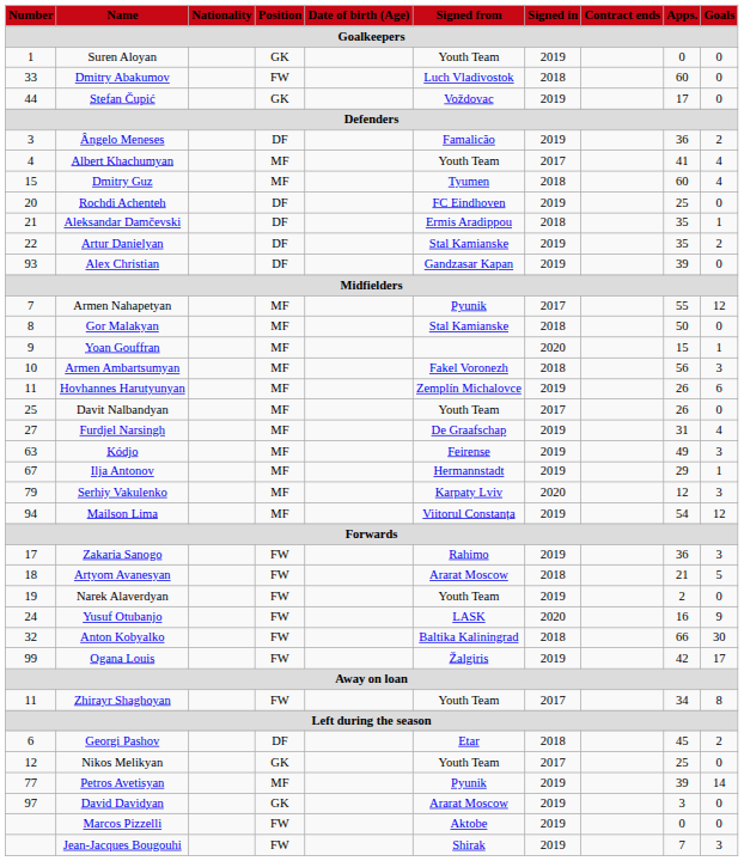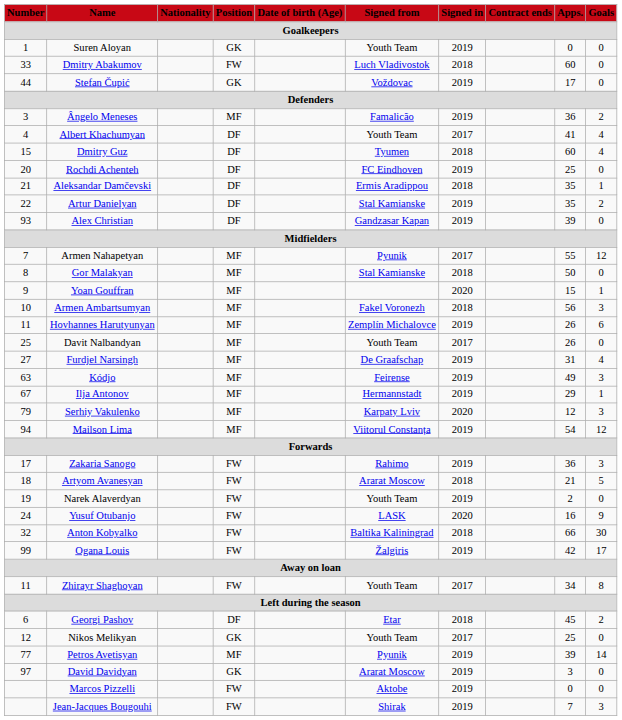 <table class="wikitable"  style="text-align:center; font-size:90%; width:95%;">
 <tr>
 <th style="background:#C80815; color:black; text-align:center;">Number</th>
 <th style="background:#C80815; color:black; text-align:center;">Name</th>
 <th style="background:#C80815; color:black; text-align:center;">Nationality</th>
 <th style="background:#C80815; color:black; text-align:center;">Position</th>
 <th style="background:#C80815; color:black; text-align:center;">Date of birth (Age)</th>
 <th style="background:#C80815; color:black; text-align:center;">Signed from</th>
 <th style="background:#C80815; color:black; text-align:center;">Signed in</th>
 <th style="background:#C80815; color:black; text-align:center;">Contract ends</th>
 <th style="background:#C80815; color:black; text-align:center;">Apps.</th>
 <th style="background:#C80815; color:black; text-align:center;">Goals</th>
 </tr>
 <tr>
 <th colspan="11"  style="background:#dcdcdc; text-align:center;">Goalkeepers</th>
 </tr>
 <tr>
 <td>1</td>
 <td>Suren Aloyan</td>
 <td></td>
 <td>GK</td>
 <td></td>
 <td>Youth Team</td>
 <td>2019</td>
 <td></td>
 <td>0</td>
 <td>0</td>
 </tr>
 <tr>
 <td>33</td>
 <td><a href='#'>Dmitry Abakumov</a></td>
 <td></td>
 <td>FW</td>
 <td></td>
 <td><a href='#'>Luch Vladivostok</a></td>
 <td>2018</td>
 <td></td>
 <td>60</td>
 <td>0</td>
 </tr>
 <tr>
 <td>44</td>
 <td><a href='#'>Stefan Čupić</a></td>
 <td></td>
 <td>GK</td>
 <td></td>
 <td><a href='#'>Voždovac</a></td>
 <td>2019</td>
 <td></td>
 <td>17</td>
 <td>0</td>
 </tr>
 <tr>
 <th colspan="11"  style="background:#dcdcdc; text-align:center;">Defenders</th>
 </tr>
 <tr>
 <td>3</td>
 <td><a href='#'>Ângelo Meneses</a></td>
 <td></td>
-<td>DF</td>
+<td>MF</td>
 <td></td>
 <td><a href='#'>Famalicão</a></td>
 <td>2019</td>
 <td></td>
 <td>36</td>
 <td>2</td>
 </tr>
 <tr>
 <td>4</td>
 <td><a href='#'>Albert Khachumyan</a></td>
 <td></td>
-<td>MF</td>
+<td>DF</td>
 <td></td>
 <td>Youth Team</td>
 <td>2017</td>
 <td></td>
 <td>41</td>
 <td>4</td>
 </tr>
 <tr>
 <td>15</td>
 <td><a href='#'>Dmitry Guz</a></td>
 <td></td>
-<td>MF</td>
+<td>DF</td>
 <td></td>
 <td><a href='#'>Tyumen</a></td>
 <td>2018</td>
 <td></td>
 <td>60</td>
 <td>4</td>
 </tr>
 <tr>
 <td>20</td>
 <td><a href='#'>Rochdi Achenteh</a></td>
 <td></td>
 <td>DF</td>
 <td></td>
 <td><a href='#'>FC Eindhoven</a></td>
 <td>2019</td>
 <td></td>
 <td>25</td>
 <td>0</td>
 </tr>
 <tr>
 <td>21</td>
 <td><a href='#'>Aleksandar Damčevski</a></td>
 <td></td>
 <td>DF</td>
 <td></td>
 <td><a href='#'>Ermis Aradippou</a></td>
 <td>2018</td>
 <td></td>
 <td>35</td>
 <td>1</td>
 </tr>
 <tr>
 <td>22</td>
 <td><a href='#'>Artur Danielyan</a></td>
 <td></td>
 <td>DF</td>
 <td></td>
 <td><a href='#'>Stal Kamianske</a></td>
 <td>2019</td>
 <td></td>
 <td>35</td>
 <td>2</td>
 </tr>
 <tr>
 <td>93</td>
 <td><a href='#'>Alex Christian</a></td>
 <td></td>
 <td>DF</td>
 <td></td>
 <td><a href='#'>Gandzasar Kapan</a></td>
 <td>2019</td>
 <td></td>
 <td>39</td>
 <td>0</td>
 </tr>
 <tr>
 <th colspan="11"  style="background:#dcdcdc; text-align:center;">Midfielders</th>
 </tr>
 <tr>
 <td>7</td>
 <td>Armen Nahapetyan</td>
 <td></td>
 <td>MF</td>
 <td></td>
 <td><a href='#'>Pyunik</a></td>
 <td>2017</td>
 <td></td>
 <td>55</td>
 <td>12</td>
 </tr>
 <tr>
 <td>8</td>
 <td><a href='#'>Gor Malakyan</a></td>
 <td></td>
 <td>MF</td>
 <td></td>
 <td><a href='#'>Stal Kamianske</a></td>
 <td>2018</td>
 <td></td>
 <td>50</td>
 <td>0</td>
 </tr>
 <tr>
 <td>9</td>
 <td><a href='#'>Yoan Gouffran</a></td>
 <td></td>
 <td>MF</td>
 <td></td>
 <td></td>
 <td>2020</td>
 <td></td>
 <td>15</td>
 <td>1</td>
 </tr>
 <tr>
 <td>10</td>
 <td><a href='#'>Armen Ambartsumyan</a></td>
 <td></td>
 <td>MF</td>
 <td></td>
 <td><a href='#'>Fakel Voronezh</a></td>
 <td>2018</td>
 <td></td>
 <td>56</td>
 <td>3</td>
 </tr>
 <tr>
 <td>11</td>
 <td><a href='#'>Hovhannes Harutyunyan</a></td>
 <td></td>
 <td>MF</td>
 <td></td>
 <td><a href='#'>Zemplín Michalovce</a></td>
 <td>2019</td>
 <td></td>
 <td>26</td>
 <td>6</td>
 </tr>
 <tr>
 <td>25</td>
 <td>Davit Nalbandyan</td>
 <td></td>
 <td>MF</td>
 <td></td>
 <td>Youth Team</td>
 <td>2017</td>
 <td></td>
 <td>26</td>
 <td>0</td>
 </tr>
 <tr>
 <td>27</td>
 <td><a href='#'>Furdjel Narsingh</a></td>
 <td></td>
 <td>MF</td>
 <td></td>
 <td><a href='#'>De Graafschap</a></td>
 <td>2019</td>
 <td></td>
 <td>31</td>
 <td>4</td>
 </tr>
 <tr>
 <td>63</td>
 <td><a href='#'>Kódjo</a></td>
 <td></td>
 <td>MF</td>
 <td></td>
 <td><a href='#'>Feirense</a></td>
 <td>2019</td>
 <td></td>
 <td>49</td>
 <td>3</td>
 </tr>
 <tr>
 <td>67</td>
 <td><a href='#'>Ilja Antonov</a></td>
 <td></td>
 <td>MF</td>
 <td></td>
 <td><a href='#'>Hermannstadt</a></td>
 <td>2019</td>
 <td></td>
 <td>29</td>
 <td>1</td>
 </tr>
 <tr>
 <td>79</td>
 <td><a href='#'>Serhiy Vakulenko</a></td>
 <td></td>
 <td>MF</td>
 <td></td>
 <td><a href='#'>Karpaty Lviv</a></td>
 <td>2020</td>
 <td></td>
 <td>12</td>
 <td>3</td>
 </tr>
 <tr>
 <td>94</td>
 <td><a href='#'>Mailson Lima</a></td>
 <td></td>
 <td>MF</td>
 <td></td>
 <td><a href='#'>Viitorul Constanța</a></td>
 <td>2019</td>
 <td></td>
 <td>54</td>
 <td>12</td>
 </tr>
 <tr>
 <th colspan="11"  style="background:#dcdcdc; text-align:center;">Forwards</th>
 </tr>
 <tr>
 <td>17</td>
 <td><a href='#'>Zakaria Sanogo</a></td>
 <td></td>
 <td>FW</td>
 <td></td>
 <td><a href='#'>Rahimo</a></td>
 <td>2019</td>
 <td></td>
 <td>36</td>
 <td>3</td>
 </tr>
 <tr>
 <td>18</td>
 <td><a href='#'>Artyom Avanesyan</a></td>
 <td></td>
 <td>FW</td>
 <td></td>
 <td><a href='#'>Ararat Moscow</a></td>
 <td>2018</td>
 <td></td>
 <td>21</td>
 <td>5</td>
 </tr>
 <tr>
 <td>19</td>
 <td>Narek Alaverdyan</td>
 <td></td>
 <td>FW</td>
 <td></td>
 <td>Youth Team</td>
 <td>2019</td>
 <td></td>
 <td>2</td>
 <td>0</td>
 </tr>
 <tr>
 <td>24</td>
 <td><a href='#'>Yusuf Otubanjo</a></td>
 <td></td>
 <td>FW</td>
 <td></td>
 <td><a href='#'>LASK</a></td>
 <td>2020</td>
 <td></td>
 <td>16</td>
 <td>9</td>
 </tr>
 <tr>
 <td>32</td>
 <td><a href='#'>Anton Kobyalko</a></td>
 <td></td>
 <td>FW</td>
 <td></td>
 <td><a href='#'>Baltika Kaliningrad</a></td>
 <td>2018</td>
 <td></td>
 <td>66</td>
 <td>30</td>
 </tr>
 <tr>
 <td>99</td>
 <td><a href='#'>Ogana Louis</a></td>
 <td></td>
 <td>FW</td>
 <td></td>
 <td><a href='#'>Žalgiris</a></td>
 <td>2019</td>
 <td></td>
 <td>42</td>
 <td>17</td>
 </tr>
 <tr>
 <th colspan="11"  style="background:#dcdcdc; text-align:center;">Away on loan</th>
 </tr>
 <tr>
 <td>11</td>
 <td><a href='#'>Zhirayr Shaghoyan</a></td>
 <td></td>
 <td>FW</td>
 <td></td>
 <td>Youth Team</td>
 <td>2017</td>
 <td></td>
 <td>34</td>
 <td>8</td>
 </tr>
 <tr>
 <th colspan="11"  style="background:#dcdcdc; text-align:center;">Left during the season</th>
 </tr>
 <tr>
 <td>6</td>
 <td><a href='#'>Georgi Pashov</a></td>
 <td></td>
 <td>DF</td>
 <td></td>
 <td><a href='#'>Etar</a></td>
 <td>2018</td>
 <td></td>
 <td>45</td>
 <td>2</td>
 </tr>
 <tr>
 <td>12</td>
 <td>Nikos Melikyan</td>
 <td></td>
 <td>GK</td>
 <td></td>
 <td>Youth Team</td>
 <td>2017</td>
 <td></td>
 <td>25</td>
 <td>0</td>
 </tr>
 <tr>
 <td>77</td>
 <td><a href='#'>Petros Avetisyan</a></td>
 <td></td>
 <td>MF</td>
 <td></td>
 <td><a href='#'>Pyunik</a></td>
 <td>2019</td>
 <td></td>
 <td>39</td>
 <td>14</td>
 </tr>
 <tr>
 <td>97</td>
 <td><a href='#'>David Davidyan</a></td>
 <td></td>
 <td>GK</td>
 <td></td>
 <td><a href='#'>Ararat Moscow</a></td>
 <td>2019</td>
 <td></td>
 <td>3</td>
 <td>0</td>
 </tr>
 <tr>
 <td></td>
 <td><a href='#'>Marcos Pizzelli</a></td>
 <td></td>
 <td>FW</td>
 <td></td>
 <td><a href='#'>Aktobe</a></td>
 <td>2019</td>
 <td></td>
 <td>0</td>
 <td>0</td>
 </tr>
 <tr>
 <td></td>
 <td><a href='#'>Jean-Jacques Bougouhi</a></td>
 <td></td>
 <td>FW</td>
 <td></td>
 <td><a href='#'>Shirak</a></td>
 <td>2019</td>
 <td></td>
 <td>7</td>
 <td>3</td>
 </tr>
 </table>
